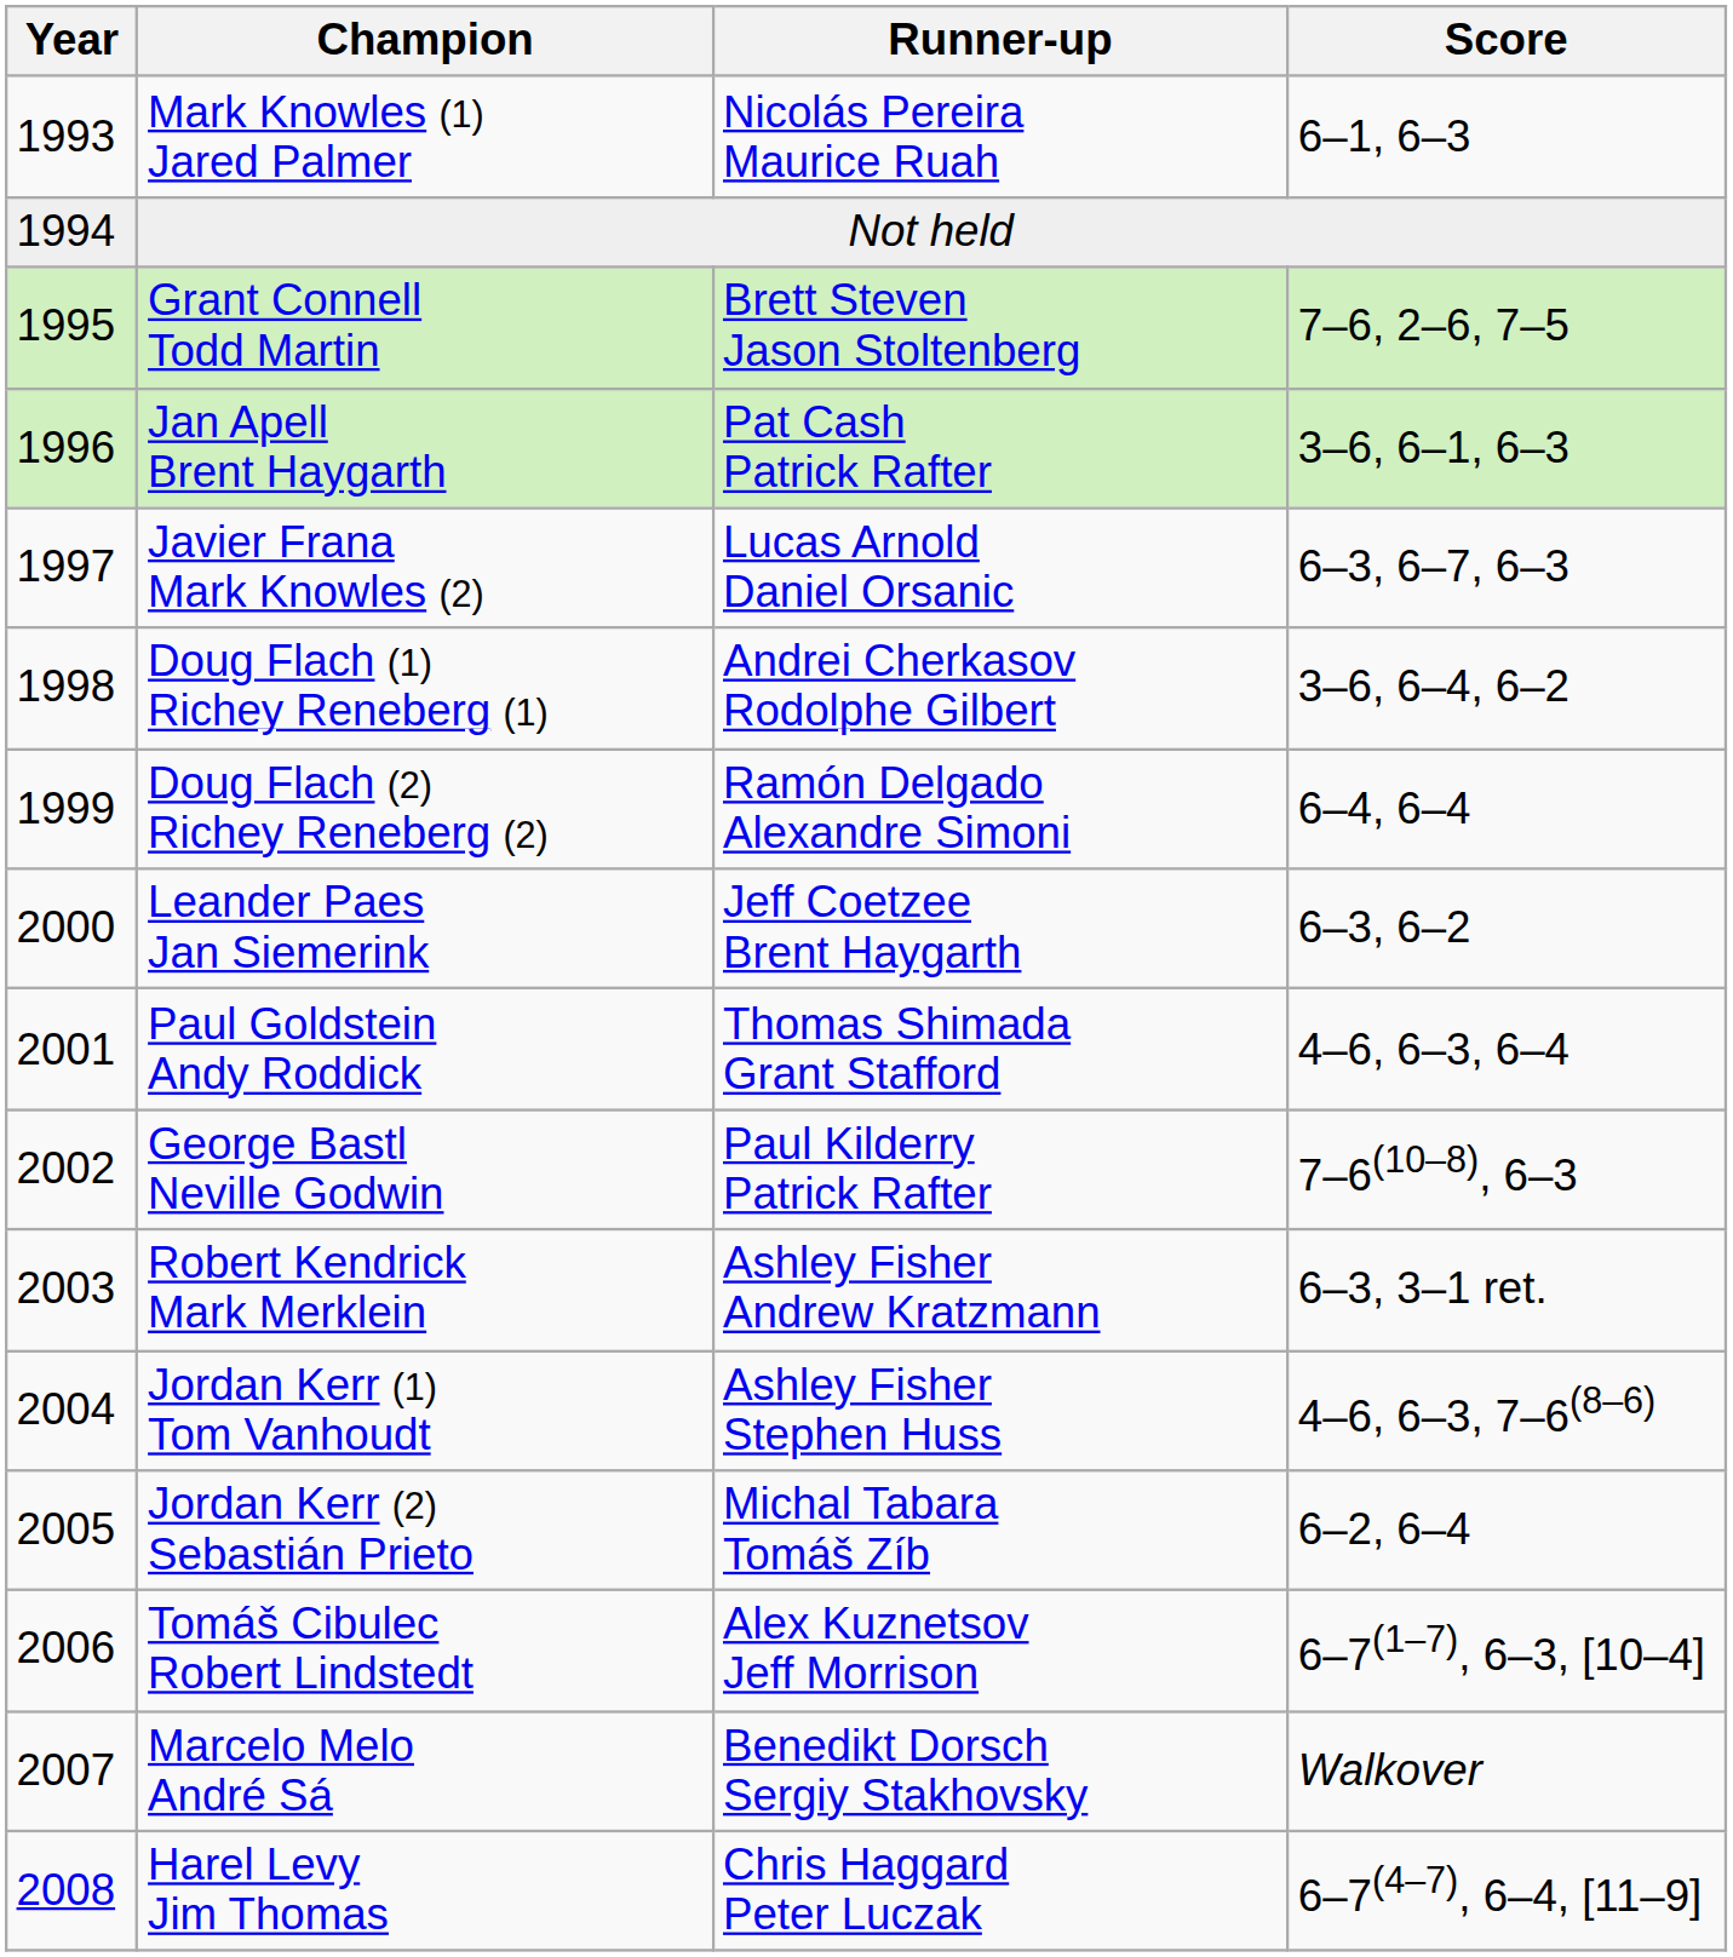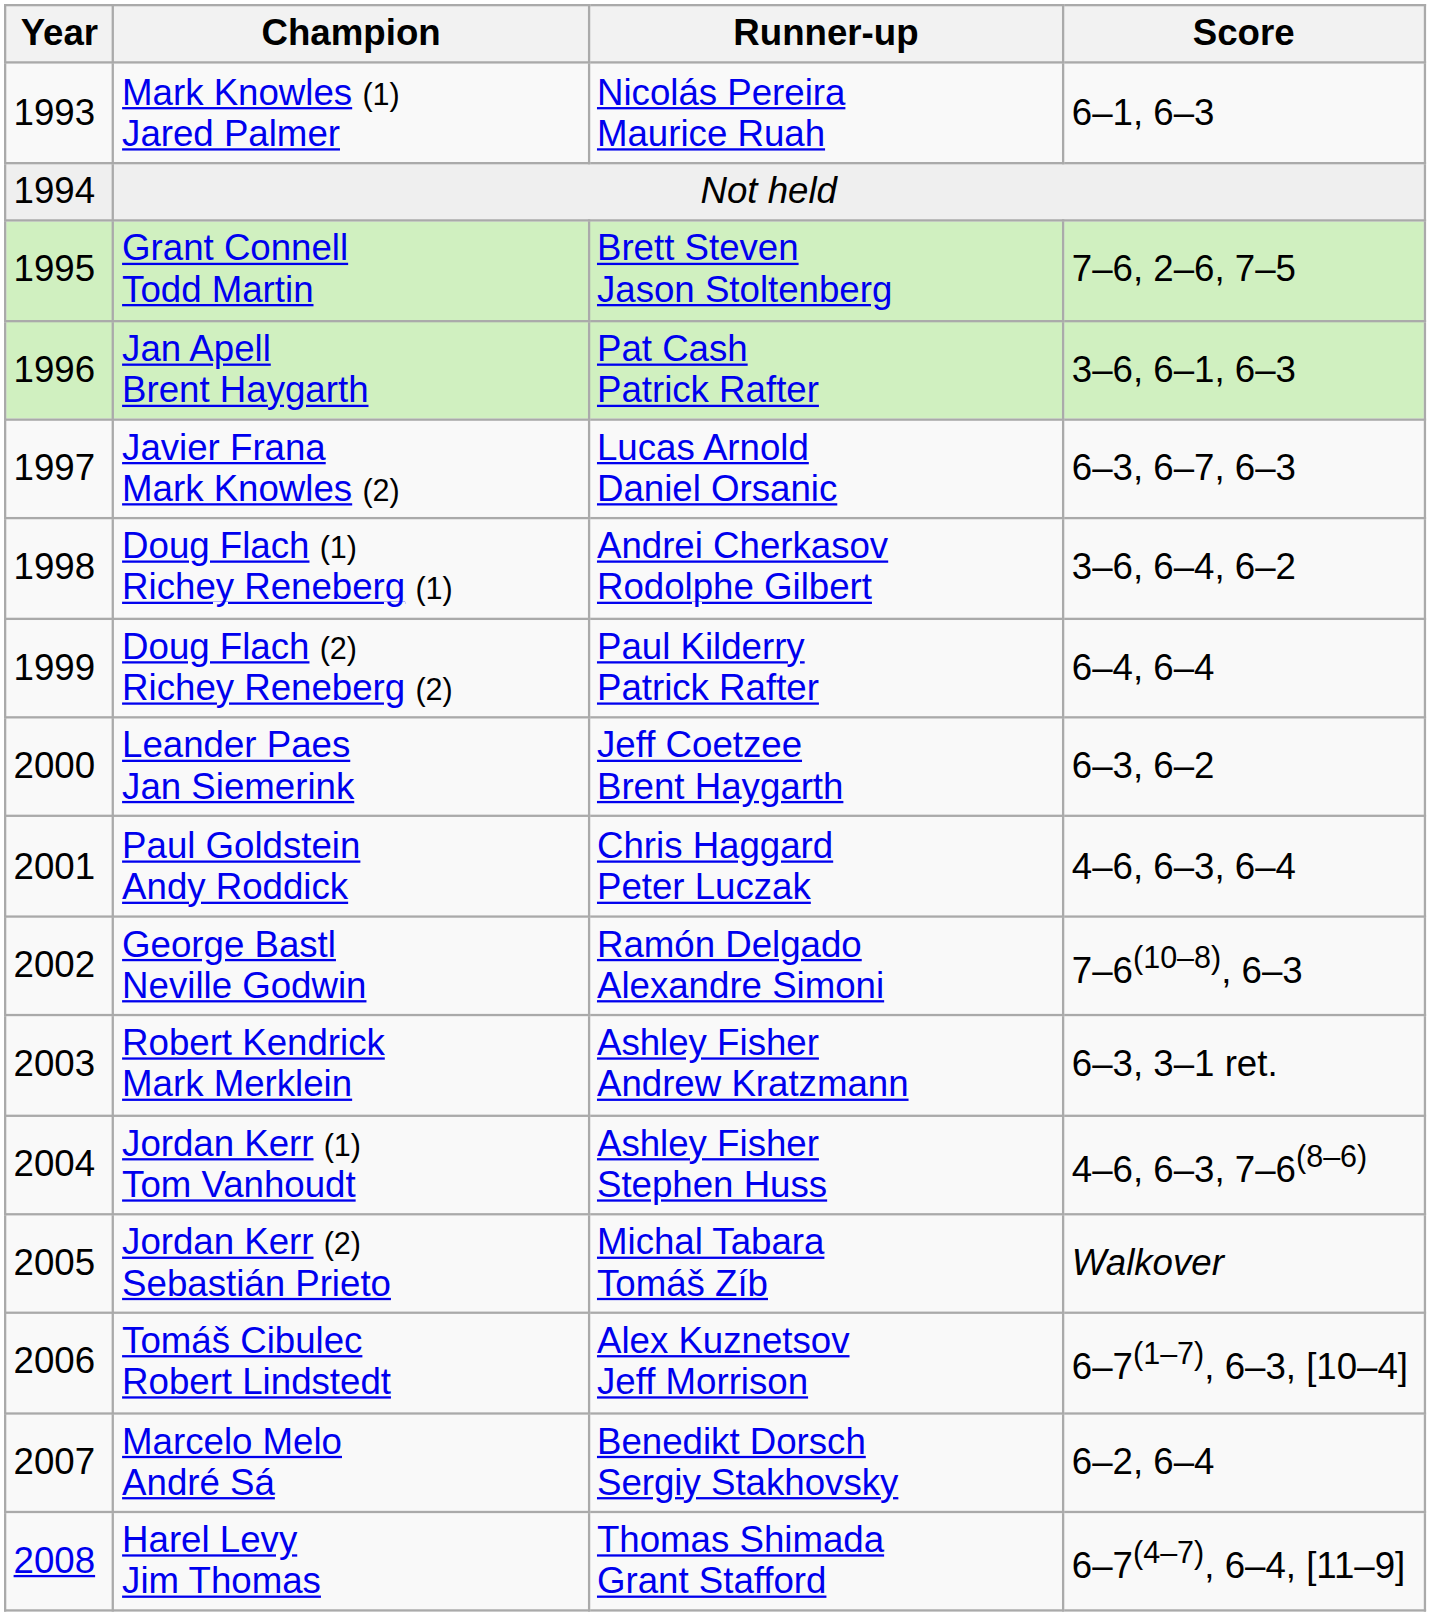 <table class="wikitable">
 <tr>
 <th style="width:40px">Year</th>
 <th style="width:200px">Champion</th>
 <th style="width:200px">Runner-up</th>
 <th style="width:150px" class="unsortable">Score</th>
 </tr>
 <tr>
 <td>1993</td>
 <td> <a href='#'>Mark Knowles</a> <small>(1)</small><br> <a href='#'>Jared Palmer</a></td>
 <td> <a href='#'>Nicolás Pereira</a><br> <a href='#'>Maurice Ruah</a></td>
 <td>6–1, 6–3</td>
 </tr>
 <tr>
 <td style="background:#efefef">1994</td>
 <td colspan=3 align=center style="background:#efefef"><em>Not held</em></td>
 </tr>
 <tr>
 <td bgcolor="d0f0c0">1995</td>
 <td bgcolor="d0f0c0"> <a href='#'>Grant Connell</a> <br>  <a href='#'>Todd Martin</a></td>
 <td bgcolor="d0f0c0"> <a href='#'>Brett Steven</a> <br>  <a href='#'>Jason Stoltenberg</a></td>
 <td bgcolor="d0f0c0">7–6, 2–6, 7–5</td>
 </tr>
 <tr>
 <td bgcolor="d0f0c0">1996</td>
 <td bgcolor="d0f0c0"> <a href='#'>Jan Apell</a> <br>  <a href='#'>Brent Haygarth</a></td>
 <td bgcolor="d0f0c0"> <a href='#'>Pat Cash</a> <br>  <a href='#'>Patrick Rafter</a></td>
 <td bgcolor="d0f0c0">3–6, 6–1, 6–3</td>
 </tr>
 <tr>
 <td>1997</td>
 <td> <a href='#'>Javier Frana</a> <br>  <a href='#'>Mark Knowles</a> <small>(2)</small></td>
 <td> <a href='#'>Lucas Arnold</a> <br>  <a href='#'>Daniel Orsanic</a></td>
 <td>6–3, 6–7, 6–3</td>
 </tr>
 <tr>
 <td>1998</td>
 <td> <a href='#'>Doug Flach</a> <small>(1)</small><br>  <a href='#'>Richey Reneberg</a> <small>(1)</small></td>
 <td> <a href='#'>Andrei Cherkasov</a> <br>  <a href='#'>Rodolphe Gilbert</a></td>
 <td>3–6, 6–4, 6–2</td>
 </tr>
 <tr>
 <td>1999</td>
 <td> <a href='#'>Doug Flach</a> <small>(2)</small><br>  <a href='#'>Richey Reneberg</a> <small>(2)</small></td>
-<td> <a href='#'>Ramón Delgado</a> <br>  <a href='#'>Alexandre Simoni</a></td>
+<td> <a href='#'>Paul Kilderry</a> <br>  <a href='#'>Patrick Rafter</a></td>
 <td>6–4, 6–4</td>
 </tr>
 <tr>
 <td>2000</td>
 <td> <a href='#'>Leander Paes</a> <br>  <a href='#'>Jan Siemerink</a></td>
 <td> <a href='#'>Jeff Coetzee</a> <br>  <a href='#'>Brent Haygarth</a></td>
 <td>6–3, 6–2</td>
 </tr>
 <tr>
 <td>2001</td>
 <td> <a href='#'>Paul Goldstein</a> <br>  <a href='#'>Andy Roddick</a></td>
-<td> <a href='#'>Thomas Shimada</a> <br>  <a href='#'>Grant Stafford</a></td>
+<td> <a href='#'>Chris Haggard</a> <br>  <a href='#'>Peter Luczak</a></td>
 <td>4–6, 6–3, 6–4</td>
 </tr>
 <tr>
 <td>2002</td>
 <td> <a href='#'>George Bastl</a> <br>  <a href='#'>Neville Godwin</a></td>
-<td> <a href='#'>Paul Kilderry</a> <br>  <a href='#'>Patrick Rafter</a></td>
+<td> <a href='#'>Ramón Delgado</a> <br>  <a href='#'>Alexandre Simoni</a></td>
 <td>7–6<sup>(10–8)</sup>, 6–3</td>
 </tr>
 <tr>
 <td>2003</td>
 <td> <a href='#'>Robert Kendrick</a> <br>  <a href='#'>Mark Merklein</a></td>
 <td> <a href='#'>Ashley Fisher</a> <br>  <a href='#'>Andrew Kratzmann</a></td>
 <td>6–3, 3–1 ret.</td>
 </tr>
 <tr>
 <td>2004</td>
 <td> <a href='#'>Jordan Kerr</a> <small>(1)</small><br>  <a href='#'>Tom Vanhoudt</a></td>
 <td> <a href='#'>Ashley Fisher</a> <br>  <a href='#'>Stephen Huss</a></td>
 <td>4–6, 6–3, 7–6<sup>(8–6)</sup></td>
 </tr>
 <tr>
 <td>2005</td>
 <td> <a href='#'>Jordan Kerr</a> <small>(2)</small><br>  <a href='#'>Sebastián Prieto</a></td>
 <td> <a href='#'>Michal Tabara</a> <br>  <a href='#'>Tomáš Zíb</a></td>
-<td>6–2, 6–4</td>
+<td><em>Walkover</em></td>
 </tr>
 <tr>
 <td>2006</td>
 <td> <a href='#'>Tomáš Cibulec</a> <br>  <a href='#'>Robert Lindstedt</a></td>
 <td> <a href='#'>Alex Kuznetsov</a> <br>  <a href='#'>Jeff Morrison</a></td>
 <td>6–7<sup>(1–7)</sup>, 6–3, [10–4]</td>
 </tr>
 <tr>
 <td>2007</td>
 <td> <a href='#'>Marcelo Melo</a> <br>  <a href='#'>André Sá</a></td>
 <td> <a href='#'>Benedikt Dorsch</a> <br>  <a href='#'>Sergiy Stakhovsky</a></td>
-<td><em>Walkover</em></td>
+<td>6–2, 6–4</td>
 </tr>
 <tr>
 <td><a href='#'>2008</a></td>
 <td> <a href='#'>Harel Levy</a> <br>  <a href='#'>Jim Thomas</a></td>
-<td> <a href='#'>Chris Haggard</a> <br>  <a href='#'>Peter Luczak</a></td>
+<td> <a href='#'>Thomas Shimada</a> <br>  <a href='#'>Grant Stafford</a></td>
 <td>6–7<sup>(4–7)</sup>, 6–4, [11–9]</td>
 </tr>
 </table>
